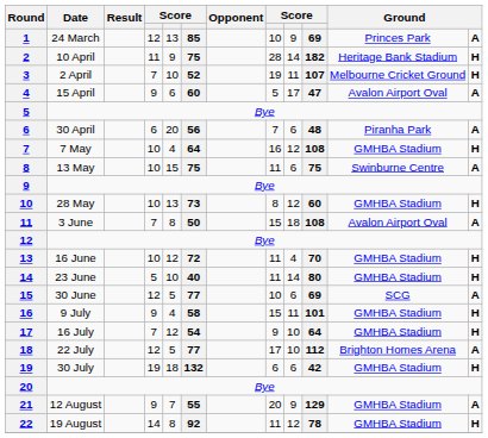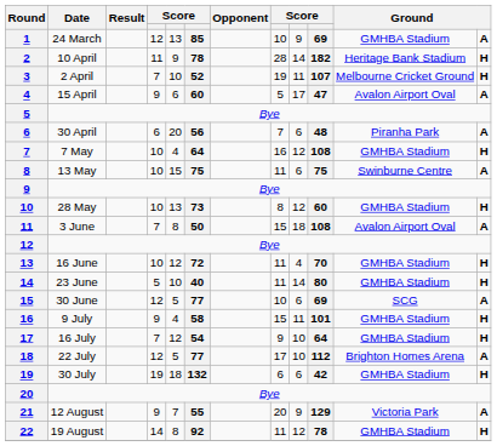 <table class="wikitable plainrowheaders" style="font-size:95%; text-align:center;">
 <tr>
 <th scope="col" rowspan="2">Round</th>
 <th scope="col" rowspan="2">Date</th>
 <th scope="col" rowspan="2">Result</th>
 <th scope="col" colspan="3">Score</th>
 <th scope="col" rowspan="2">Opponent</th>
 <th scope="col" colspan="3">Score</th>
 <th scope="col" rowspan="2" colspan="2">Ground</th>
 </tr>
 <tr>
 <th scope="col"></th>
 <th scope="col"></th>
 <th scope="col"></th>
 <th scope="col"></th>
 <th scope="col"></th>
 <th scope="col"></th>
 </tr>
 <tr>
 <th scope="row" style="text-align:center;"><a href='#'>1</a></th>
 <td>24 March</td>
 <td></td>
 <td>12</td>
 <td>13</td>
 <th>85</th>
 <td></td>
 <td>10</td>
 <td>9</td>
 <th>69</th>
-<td><a href='#'>Princes Park</a></td>
+<td><a href='#'>GMHBA Stadium</a></td>
 <td><strong>A</strong></td>
 </tr>
 <tr>
 <th scope="row" style="text-align:center;"><a href='#'>2</a></th>
 <td>10 April</td>
 <td></td>
 <td>11</td>
 <td>9</td>
-<th>75</th>
+<th>78</th>
 <td></td>
 <td>28</td>
 <td>14</td>
 <th>182</th>
 <td><a href='#'>Heritage Bank Stadium</a></td>
 <td><strong>H</strong></td>
 </tr>
 <tr>
 <th scope="row" style="text-align:center;"><a href='#'>3</a></th>
 <td>2 April</td>
 <td></td>
 <td>7</td>
 <td>10</td>
 <th>52</th>
 <td></td>
 <td>19</td>
 <td>11</td>
 <th>107</th>
 <td><a href='#'>Melbourne Cricket Ground</a></td>
 <td><strong>H</strong></td>
 </tr>
 <tr>
 <th scope="row" style="text-align:center;"><a href='#'>4</a></th>
 <td>15 April</td>
 <td></td>
 <td>9</td>
 <td>6</td>
 <th>60</th>
 <td></td>
 <td>5</td>
 <td>17</td>
 <th>47</th>
 <td><a href='#'>Avalon Airport Oval</a></td>
 <td><strong>A</strong></td>
 </tr>
 <tr>
 <th scope="row" style="text-align:center;"><a href='#'>5</a></th>
 <td colspan=11><em><a href='#'>Bye</a></em></td>
 </tr>
 <tr>
 <th scope="row" style="text-align:center;"><a href='#'>6</a></th>
 <td>30 April</td>
 <td></td>
 <td>6</td>
 <td>20</td>
 <th>56</th>
 <td></td>
 <td>7</td>
 <td>6</td>
 <th>48</th>
 <td><a href='#'>Piranha Park</a></td>
 <td><strong>A</strong></td>
 </tr>
 <tr>
 <th scope="row" style="text-align:center;"><a href='#'>7</a></th>
 <td>7 May</td>
 <td></td>
 <td>10</td>
 <td>4</td>
 <th>64</th>
 <td></td>
 <td>16</td>
 <td>12</td>
 <th>108</th>
 <td><a href='#'>GMHBA Stadium</a></td>
 <td><strong>H</strong></td>
 </tr>
 <tr>
 <th scope="row" style="text-align:center;"><a href='#'>8</a></th>
 <td>13 May</td>
 <td></td>
 <td>10</td>
 <td>15</td>
 <th>75</th>
 <td></td>
 <td>11</td>
 <td>6</td>
 <th>75</th>
 <td><a href='#'>Swinburne Centre</a></td>
 <td><strong>A</strong></td>
 </tr>
 <tr>
 <th scope="row" style="text-align:center;"><a href='#'>9</a></th>
 <td colspan=11><em><a href='#'>Bye</a></em></td>
 </tr>
 <tr>
 <th scope="row" style="text-align:center;"><a href='#'>10</a></th>
 <td>28 May</td>
 <td></td>
 <td>10</td>
 <td>13</td>
 <th>73</th>
 <td></td>
 <td>8</td>
 <td>12</td>
 <th>60</th>
 <td><a href='#'>GMHBA Stadium</a></td>
 <td><strong>H</strong></td>
 </tr>
 <tr>
 <th scope="row" style="text-align:center;"><a href='#'>11</a></th>
 <td>3 June</td>
 <td></td>
 <td>7</td>
 <td>8</td>
 <th>50</th>
 <td></td>
 <td>15</td>
 <td>18</td>
 <th>108</th>
 <td><a href='#'>Avalon Airport Oval</a></td>
 <td><strong>A</strong></td>
 </tr>
 <tr>
 <th scope="row" style="text-align:center;"><a href='#'>12</a></th>
 <td colspan=11><em><a href='#'>Bye</a></em></td>
 </tr>
 <tr>
 <th scope="row" style="text-align:center;"><a href='#'>13</a></th>
 <td>16 June</td>
 <td></td>
 <td>10</td>
 <td>12</td>
 <th>72</th>
 <td></td>
 <td>11</td>
 <td>4</td>
 <th>70</th>
 <td><a href='#'>GMHBA Stadium</a></td>
 <td><strong>H</strong></td>
 </tr>
 <tr>
 <th scope="row" style="text-align:center;"><a href='#'>14</a></th>
 <td>23 June</td>
 <td></td>
 <td>5</td>
 <td>10</td>
 <th>40</th>
 <td></td>
 <td>11</td>
 <td>14</td>
 <th>80</th>
 <td><a href='#'>GMHBA Stadium</a></td>
 <td><strong>H</strong></td>
 </tr>
 <tr>
 <th scope="row" style="text-align:center;"><a href='#'>15</a></th>
 <td>30 June</td>
 <td></td>
 <td>12</td>
 <td>5</td>
 <th>77</th>
 <td></td>
 <td>10</td>
 <td>6</td>
 <th>69</th>
 <td><a href='#'>SCG</a></td>
 <td><strong>A</strong></td>
 </tr>
 <tr>
 <th scope="row" style="text-align:center;"><a href='#'>16</a></th>
 <td>9 July</td>
 <td></td>
 <td>9</td>
 <td>4</td>
 <th>58</th>
 <td></td>
 <td>15</td>
 <td>11</td>
 <th>101</th>
 <td><a href='#'>GMHBA Stadium</a></td>
 <td><strong>H</strong></td>
 </tr>
 <tr>
 <th scope="row" style="text-align:center;"><a href='#'>17</a></th>
 <td>16 July</td>
 <td></td>
 <td>7</td>
 <td>12</td>
 <th>54</th>
 <td></td>
 <td>9</td>
 <td>10</td>
 <th>64</th>
 <td><a href='#'>GMHBA Stadium</a></td>
 <td><strong>H</strong></td>
 </tr>
 <tr>
 <th scope="row" style="text-align:center;"><a href='#'>18</a></th>
 <td>22 July</td>
 <td></td>
 <td>12</td>
 <td>5</td>
 <th>77</th>
 <td></td>
 <td>17</td>
 <td>10</td>
 <th>112</th>
 <td><a href='#'>Brighton Homes Arena</a></td>
 <td><strong>A</strong></td>
 </tr>
 <tr>
 <th scope="row" style="text-align:center;"><a href='#'>19</a></th>
 <td>30 July</td>
 <td></td>
 <td>19</td>
 <td>18</td>
 <th>132</th>
 <td></td>
 <td>6</td>
 <td>6</td>
 <th>42</th>
 <td><a href='#'>GMHBA Stadium</a></td>
 <td><strong>H</strong></td>
 </tr>
 <tr>
 <th scope="row" style="text-align:center;"><a href='#'>20</a></th>
 <td colspan=11><em><a href='#'>Bye</a></em></td>
 </tr>
 <tr>
 <th scope="row" style="text-align:center;"><a href='#'>21</a></th>
 <td>12 August</td>
 <td></td>
 <td>9</td>
 <td>7</td>
 <th>55</th>
 <td></td>
 <td>20</td>
 <td>9</td>
 <th>129</th>
-<td><a href='#'>GMHBA Stadium</a></td>
+<td><a href='#'>Victoria Park</a></td>
 <td><strong>A</strong></td>
 </tr>
 <tr>
 <th scope="row" style="text-align:center;"><a href='#'>22</a></th>
 <td>19 August</td>
 <td></td>
 <td>14</td>
 <td>8</td>
 <th>92</th>
 <td></td>
 <td>11</td>
 <td>12</td>
 <th>78</th>
 <td><a href='#'>GMHBA Stadium</a></td>
 <td><strong>H</strong></td>
 </tr>
 <tr>
 </tr>
 </table>
